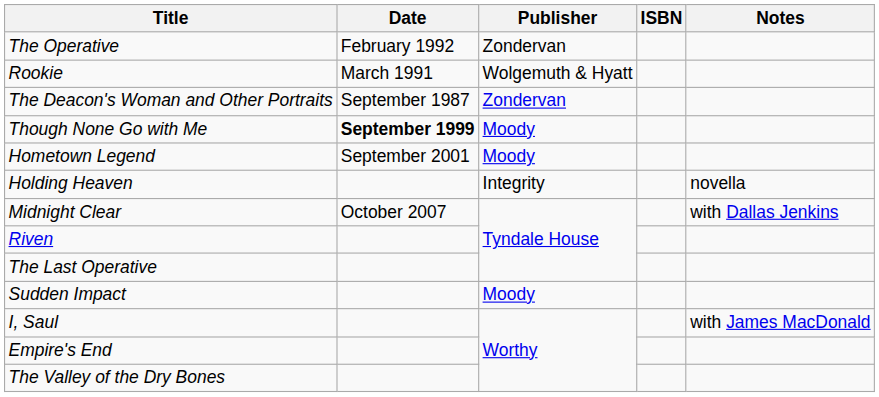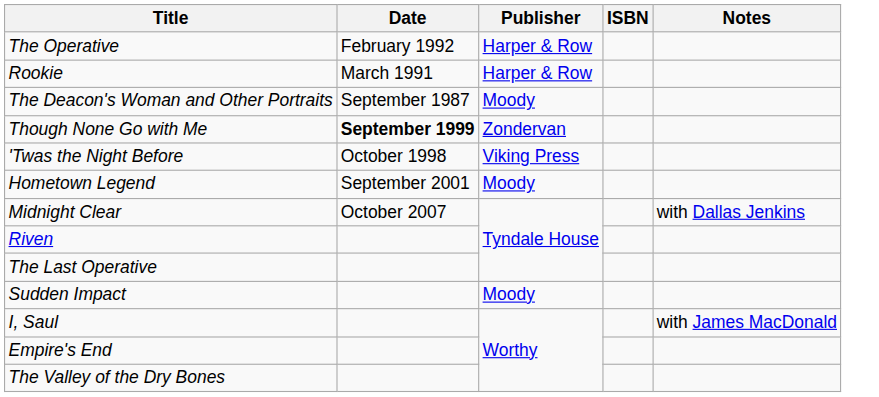 <table class="wikitable">
 <tr>
 <th>Title</th>
 <th>Date</th>
 <th>Publisher</th>
 <th>ISBN</th>
 <th>Notes</th>
 </tr>
 <tr>
 <td><em>The Operative</em></td>
 <td>February 1992</td>
-<td>Zondervan</td>
+<td><a href='#'>Harper & Row</a></td>
 <td></td>
 <td></td>
 </tr>
 <tr>
 <td><em>Rookie</em></td>
 <td>March 1991</td>
-<td>Wolgemuth & Hyatt</td>
+<td><a href='#'>Harper & Row</a></td>
 <td></td>
 <td></td>
 </tr>
 <tr>
 <td><em>The Deacon's Woman and Other Portraits</em></td>
 <td>September 1987</td>
-<td><a href='#'>Zondervan</a></td>
+<td><a href='#'>Moody</a></td>
 <td></td>
 <td></td>
 </tr>
 <tr>
 <td><em>Though None Go with Me</em></td>
 <td><strong>September 1999</strong></td>
-<td><a href='#'>Moody</a></td>
+<td><a href='#'>Zondervan</a></td>
+<td></td>
+<td></td>
+</tr>
+<tr>
+<td><em>'Twas the Night Before</em></td>
+<td>October 1998</td>
+<td><a href='#'>Viking Press</a></td>
 <td></td>
 <td></td>
 </tr>
 <tr>
 <td><em>Hometown Legend</em></td>
 <td>September 2001</td>
 <td><a href='#'>Moody</a></td>
 <td></td>
 <td></td>
-</tr>
-<tr>
-<td><em>Holding Heaven</em></td>
-<td></td>
-<td>Integrity</td>
-<td></td>
-<td>novella</td>
 </tr>
 <tr>
 <td><em>Midnight Clear</em></td>
 <td>October 2007</td>
 <td rowspan="3"><a href='#'>Tyndale House</a></td>
 <td></td>
 <td>with <a href='#'>Dallas Jenkins</a></td>
 </tr>
 <tr>
 <td><a href='#'><em>Riven</em></a></td>
 <td></td>
 <td></td>
 <td></td>
 </tr>
 <tr>
 <td><em>The Last Operative</em></td>
 <td></td>
 <td></td>
 <td></td>
 </tr>
 <tr>
 <td><em>Sudden Impact</em></td>
 <td></td>
 <td><a href='#'>Moody</a></td>
 <td></td>
 <td></td>
 </tr>
 <tr>
 <td><em>I, Saul</em></td>
 <td></td>
 <td rowspan="3"><a href='#'>Worthy</a></td>
 <td></td>
 <td>with <a href='#'>James MacDonald</a></td>
 </tr>
 <tr>
 <td><em>Empire's End</em></td>
 <td></td>
 <td></td>
 <td></td>
 </tr>
 <tr>
 <td><em>The Valley of the Dry Bones</em></td>
 <td></td>
 <td></td>
 <td></td>
 </tr>
 </table>
